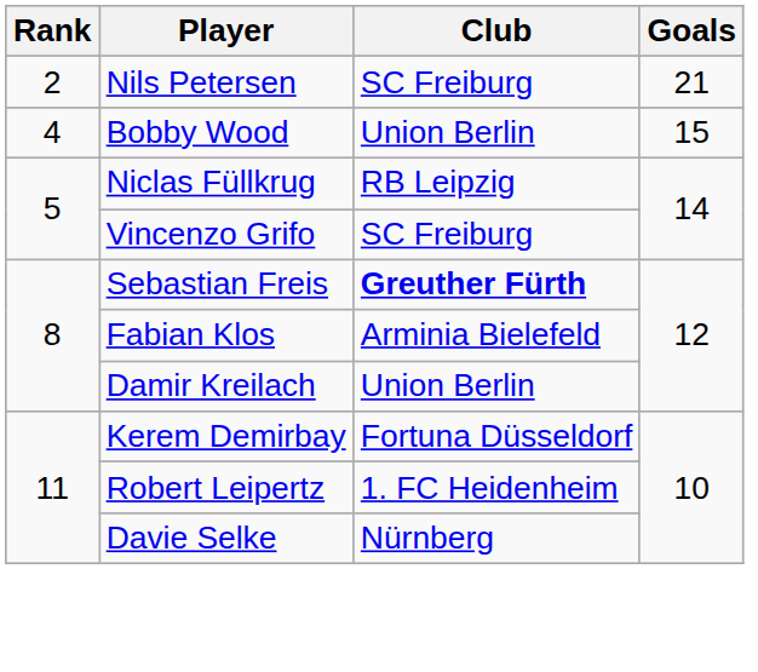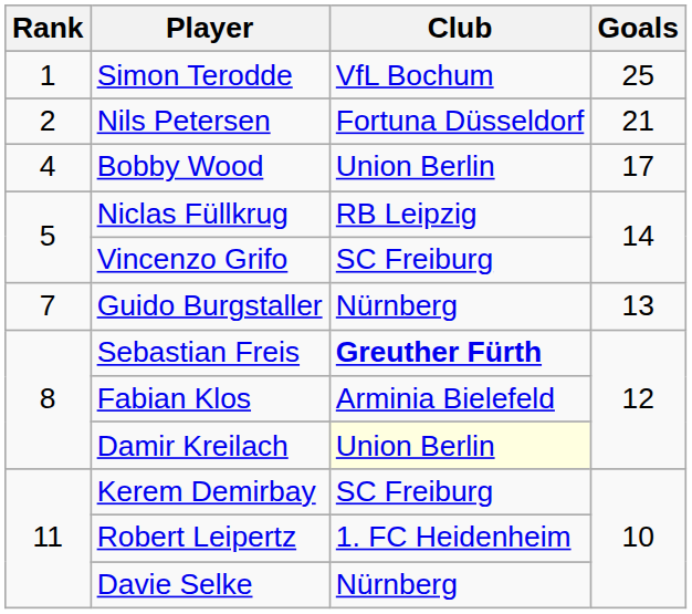 <table class="wikitable" style="text-align:center">
 <tr>
 <th>Rank</th>
 <th>Player</th>
 <th>Club</th>
 <th>Goals</th>
 </tr>
 <tr>
+<td>1</td>
+<td align="left"> <a href='#'>Simon Terodde</a></td>
+<td align="left"><a href='#'>VfL Bochum</a></td>
+<td>25</td>
+</tr>
+<tr>
 <td>2</td>
 <td align="left"> <a href='#'>Nils Petersen</a></td>
-<td align="left"><a href='#'>SC Freiburg</a></td>
+<td align="left"><a href='#'>Fortuna Düsseldorf</a></td>
 <td>21</td>
 </tr>
 <tr>
 <td>4</td>
 <td align="left"> <a href='#'>Bobby Wood</a></td>
 <td align="left"><a href='#'>Union Berlin</a></td>
-<td>15</td>
+<td>17</td>
 </tr>
 <tr>
 <td rowspan=2>5</td>
 <td align="left"> <a href='#'>Niclas Füllkrug</a></td>
 <td align="left"><a href='#'>RB Leipzig</a></td>
 <td rowspan=2>14</td>
 </tr>
 <tr>
 <td align="left"> <a href='#'>Vincenzo Grifo</a></td>
 <td align="left"><a href='#'>SC Freiburg</a></td>
+</tr>
+<tr>
+<td>7</td>
+<td align="left"> <a href='#'>Guido Burgstaller</a></td>
+<td align="left"><a href='#'>Nürnberg</a></td>
+<td>13</td>
 </tr>
 <tr>
 <td rowspan=3>8</td>
 <td align="left"> <a href='#'>Sebastian Freis</a></td>
 <td align="left"><strong><a href='#'>Greuther Fürth</a></strong></td>
 <td rowspan=3>12</td>
 </tr>
 <tr>
 <td align="left"> <a href='#'>Fabian Klos</a></td>
 <td align="left"><a href='#'>Arminia Bielefeld</a></td>
 </tr>
 <tr>
 <td align="left"> <a href='#'>Damir Kreilach</a></td>
-<td align="left"><a href='#'>Union Berlin</a></td>
+<td align="left" style="background: lightyellow;"><a href='#'>Union Berlin</a></td>
 </tr>
 <tr>
 <td rowspan=3>11</td>
 <td align="left"> <a href='#'>Kerem Demirbay</a></td>
-<td align="left"><a href='#'>Fortuna Düsseldorf</a></td>
+<td align="left"><a href='#'>SC Freiburg</a></td>
 <td rowspan=3>10</td>
 </tr>
 <tr>
 <td align="left"> <a href='#'>Robert Leipertz</a></td>
 <td align="left"><a href='#'>1. FC Heidenheim</a></td>
 </tr>
 <tr>
 <td align="left"> <a href='#'>Davie Selke</a></td>
 <td align="left"><a href='#'>Nürnberg</a></td>
 </tr>
 </table>
